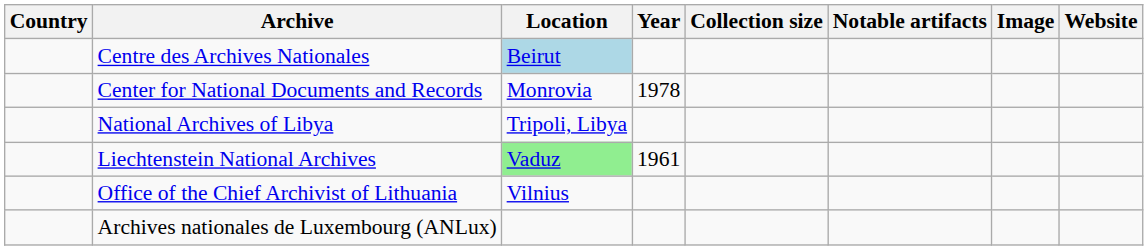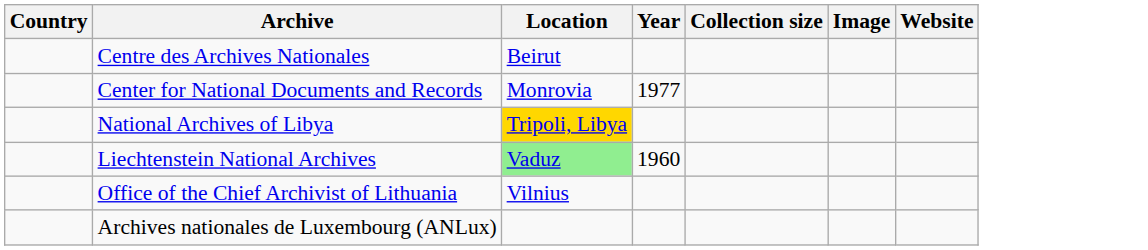 <table class="wikitable">
 <tr>
 <th>Country</th>
 <th>Archive</th>
 <th>Location</th>
 <th>Year</th>
 <th>Collection size</th>
-<th>Notable artifacts</th>
 <th>Image</th>
 <th>Website</th>
 </tr>
 <tr>
 <td></td>
 <td><a href='#'>Centre des Archives Nationales</a></td>
-<td style="background: lightblue;"><a href='#'>Beirut</a></td>
-<td></td>
+<td><a href='#'>Beirut</a></td>
 <td></td>
 <td></td>
 <td></td>
 <td></td>
 </tr>
 <tr>
 <td></td>
 <td><a href='#'>Center for National Documents and Records</a></td>
 <td><a href='#'>Monrovia</a></td>
-<td>1978</td>
-<td></td>
+<td>1977</td>
 <td></td>
 <td></td>
 <td></td>
 </tr>
 <tr>
 <td></td>
 <td><a href='#'>National Archives of Libya</a></td>
-<td><a href='#'>Tripoli, Libya</a></td>
-<td></td>
+<td style="background: gold;"><a href='#'>Tripoli, Libya</a></td>
 <td></td>
 <td></td>
 <td></td>
 <td></td>
 </tr>
 <tr>
 <td></td>
 <td><a href='#'>Liechtenstein National Archives</a></td>
 <td style="background: lightgreen;"><a href='#'>Vaduz</a></td>
-<td>1961</td>
-<td></td>
+<td>1960</td>
 <td></td>
 <td></td>
 <td></td>
 </tr>
 <tr>
 <td></td>
 <td><a href='#'>Office of the Chief Archivist of Lithuania</a></td>
 <td><a href='#'>Vilnius</a></td>
-<td></td>
 <td></td>
 <td></td>
 <td></td>
 <td></td>
 </tr>
 <tr>
 <td></td>
 <td>Archives nationales de Luxembourg (ANLux)</td>
 <td></td>
 <td></td>
 <td></td>
 <td></td>
 <td></td>
-<td></td>
 </tr>
 </table>
